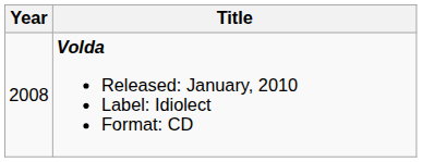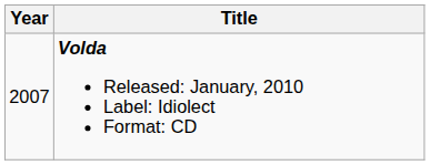 <table class="wikitable">
 <tr>
 <th>Year</th>
 <th style="width:225px;">Title</th>
 </tr>
 <tr>
-<td>2008</td>
+<td>2007</td>
 <td style="width:20em"><strong><em>Volda</em></strong><br><ul><li>Released: January, 2010</li><li>Label: Idiolect </li><li>Format: CD</li></ul></td>
 </tr>
 </table>
